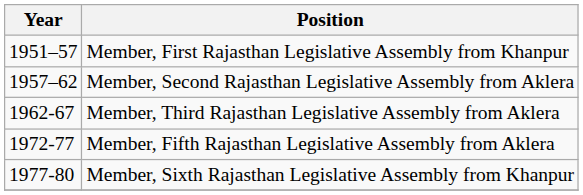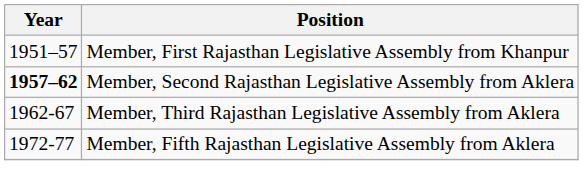 <table class="wikitable">
 <tr>
 <th>Year</th>
 <th>Position</th>
 </tr>
 <tr>
 <td>1951–57</td>
 <td>Member, First Rajasthan Legislative Assembly from Khanpur</td>
 </tr>
 <tr>
-<td>1957–62</td>
+<td><strong>1957–62</strong></td>
 <td>Member, Second Rajasthan Legislative Assembly from Aklera</td>
 </tr>
 <tr>
 <td>1962-67</td>
 <td>Member, Third Rajasthan Legislative Assembly from Aklera</td>
 </tr>
 <tr>
 <td>1972-77</td>
 <td>Member, Fifth Rajasthan Legislative Assembly from Aklera</td>
 </tr>
 <tr>
-<td>1977-80</td>
-<td>Member, Sixth Rajasthan Legislative Assembly from Khanpur</td>
-</tr>
-<tr>
 </tr>
 </table>
